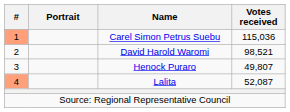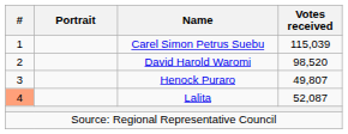 <table class="wikitable sortable" style="text-align:center; font-size: 0.9em;">
 <tr>
 <th width="30">#</th>
 <th width="100">Portrait</th>
 <th width="200">Name</th>
 <th width="75">Votes received</th>
 </tr>
 <tr>
-<td style="background: lightsalmon;">1</td>
+<td>1</td>
 <td></td>
 <td><a href='#'>Carel Simon Petrus Suebu</a></td>
-<td>115,036</td>
+<td>115,039</td>
 </tr>
 <tr>
 <td>2</td>
 <td></td>
 <td><a href='#'>David Harold Waromi</a></td>
-<td>98,521</td>
+<td>98,520</td>
 </tr>
 <tr>
 <td>3</td>
 <td></td>
 <td><a href='#'>Henock Puraro</a></td>
 <td>49,807</td>
 </tr>
 <tr>
 <td style="background: lightsalmon;">4</td>
 <td></td>
 <td><a href='#'>Lalita</a></td>
 <td>52,087</td>
 </tr>
 <tr>
 <th colspan="8"></th>
 </tr>
 <tr>
 <td colspan="8">Source: Regional Representative Council</td>
 </tr>
 </table>
